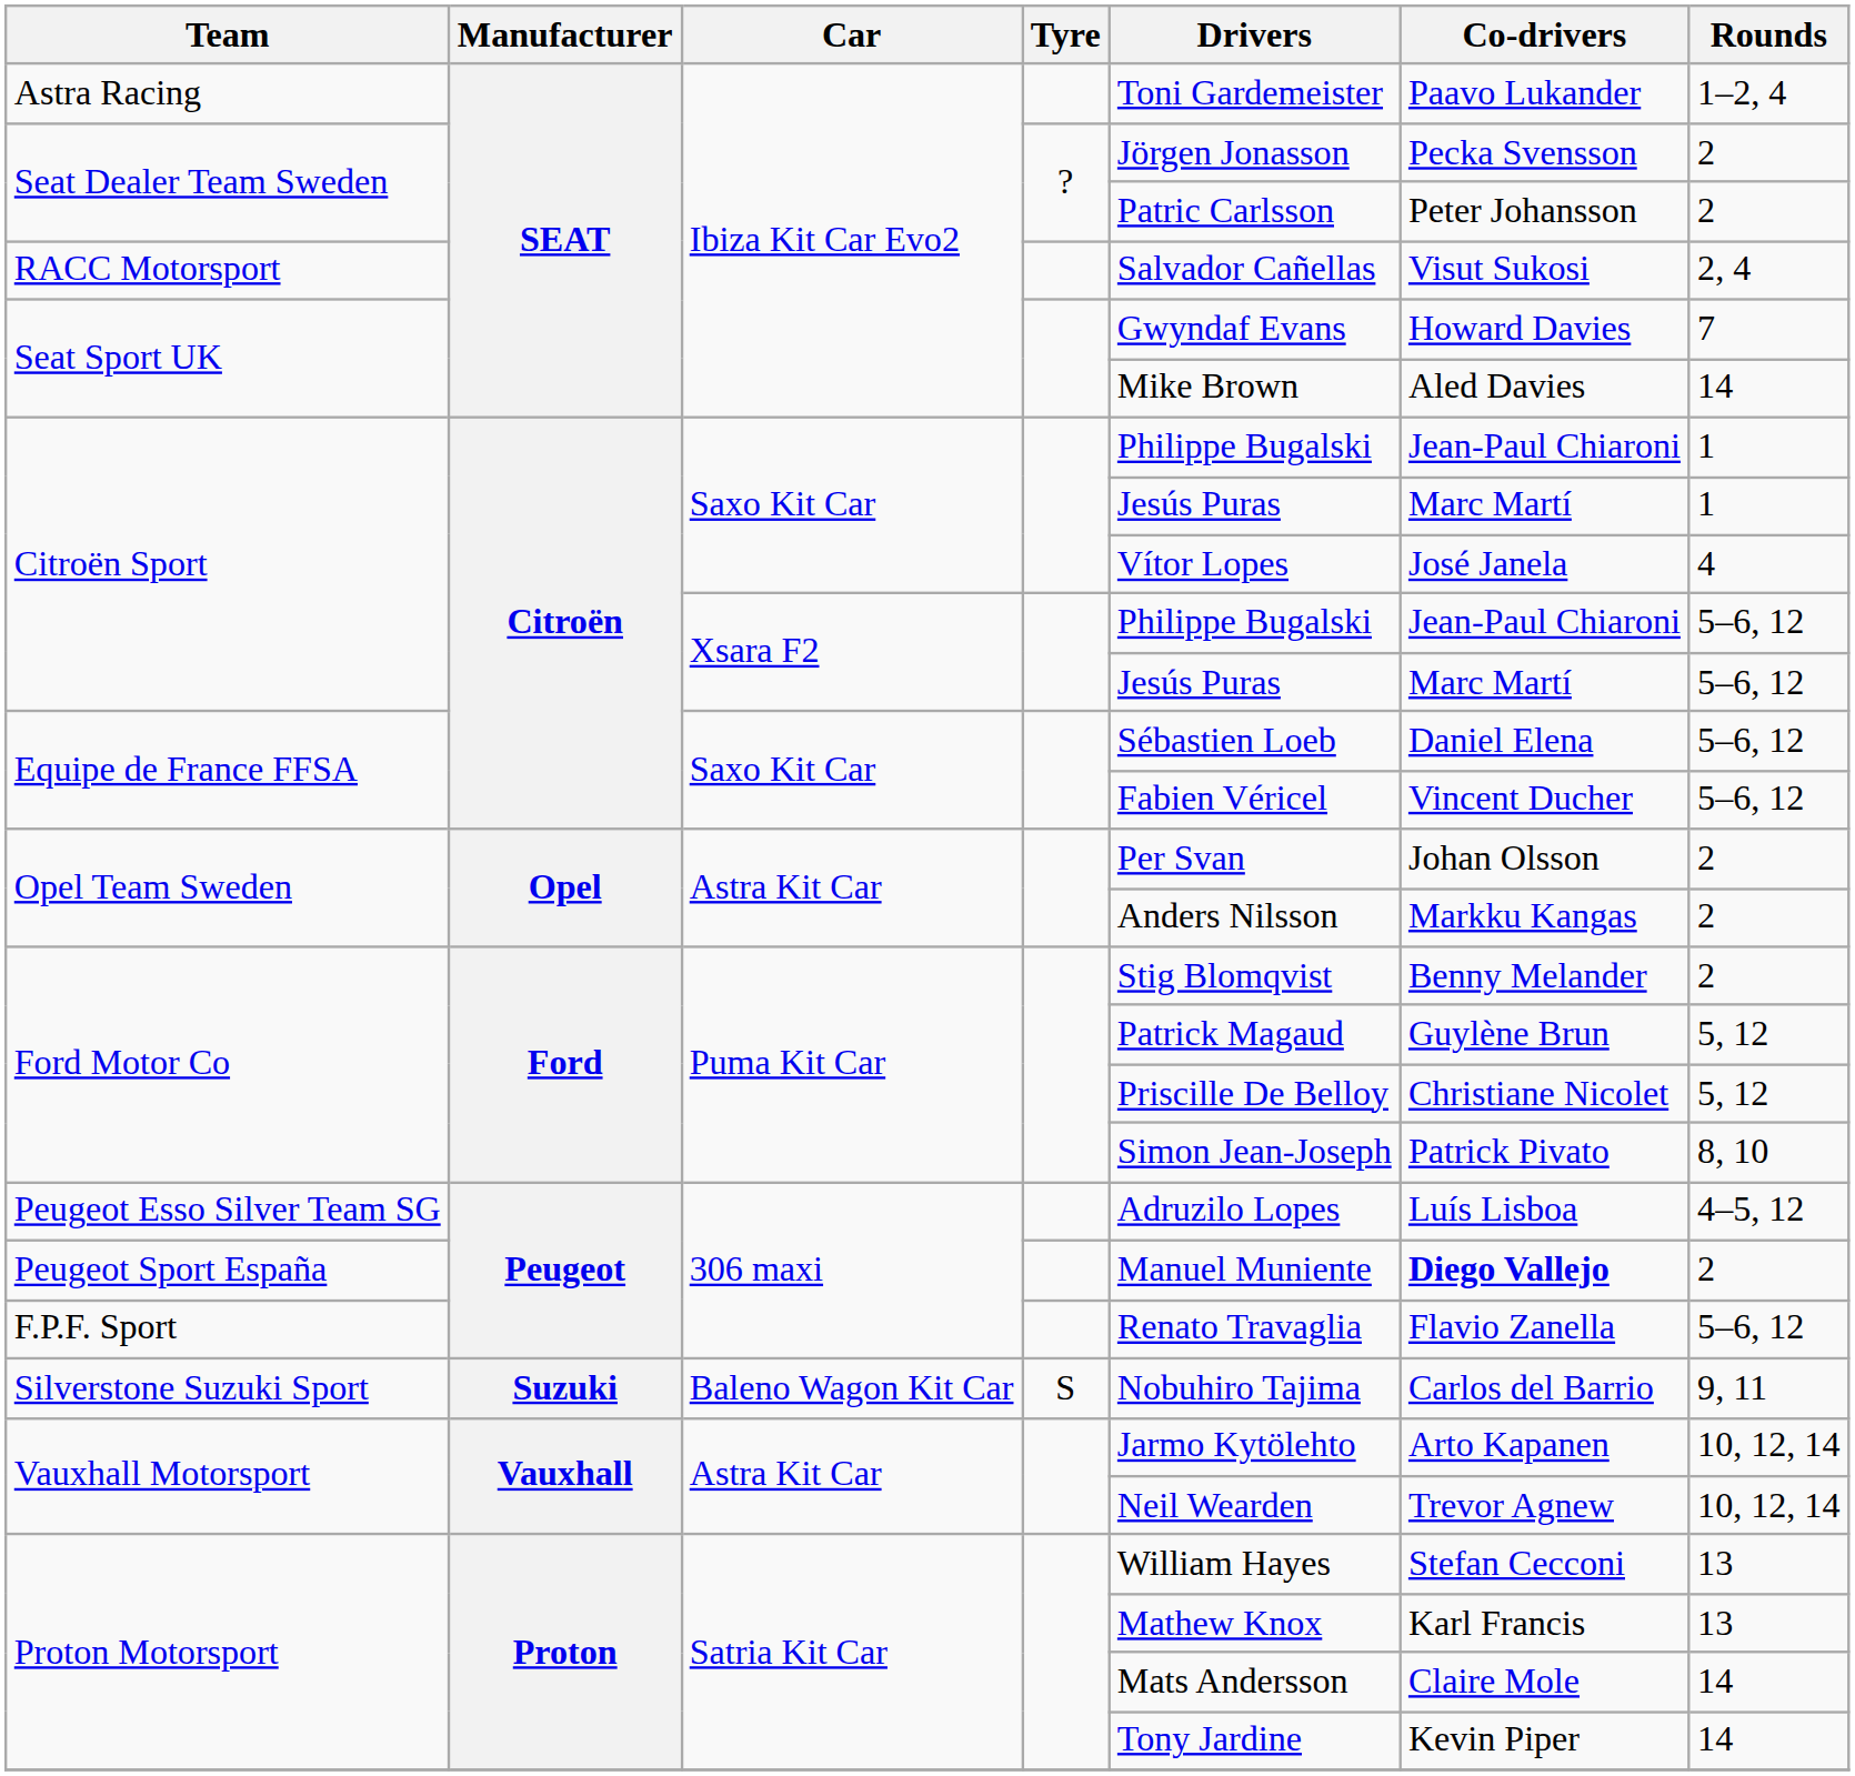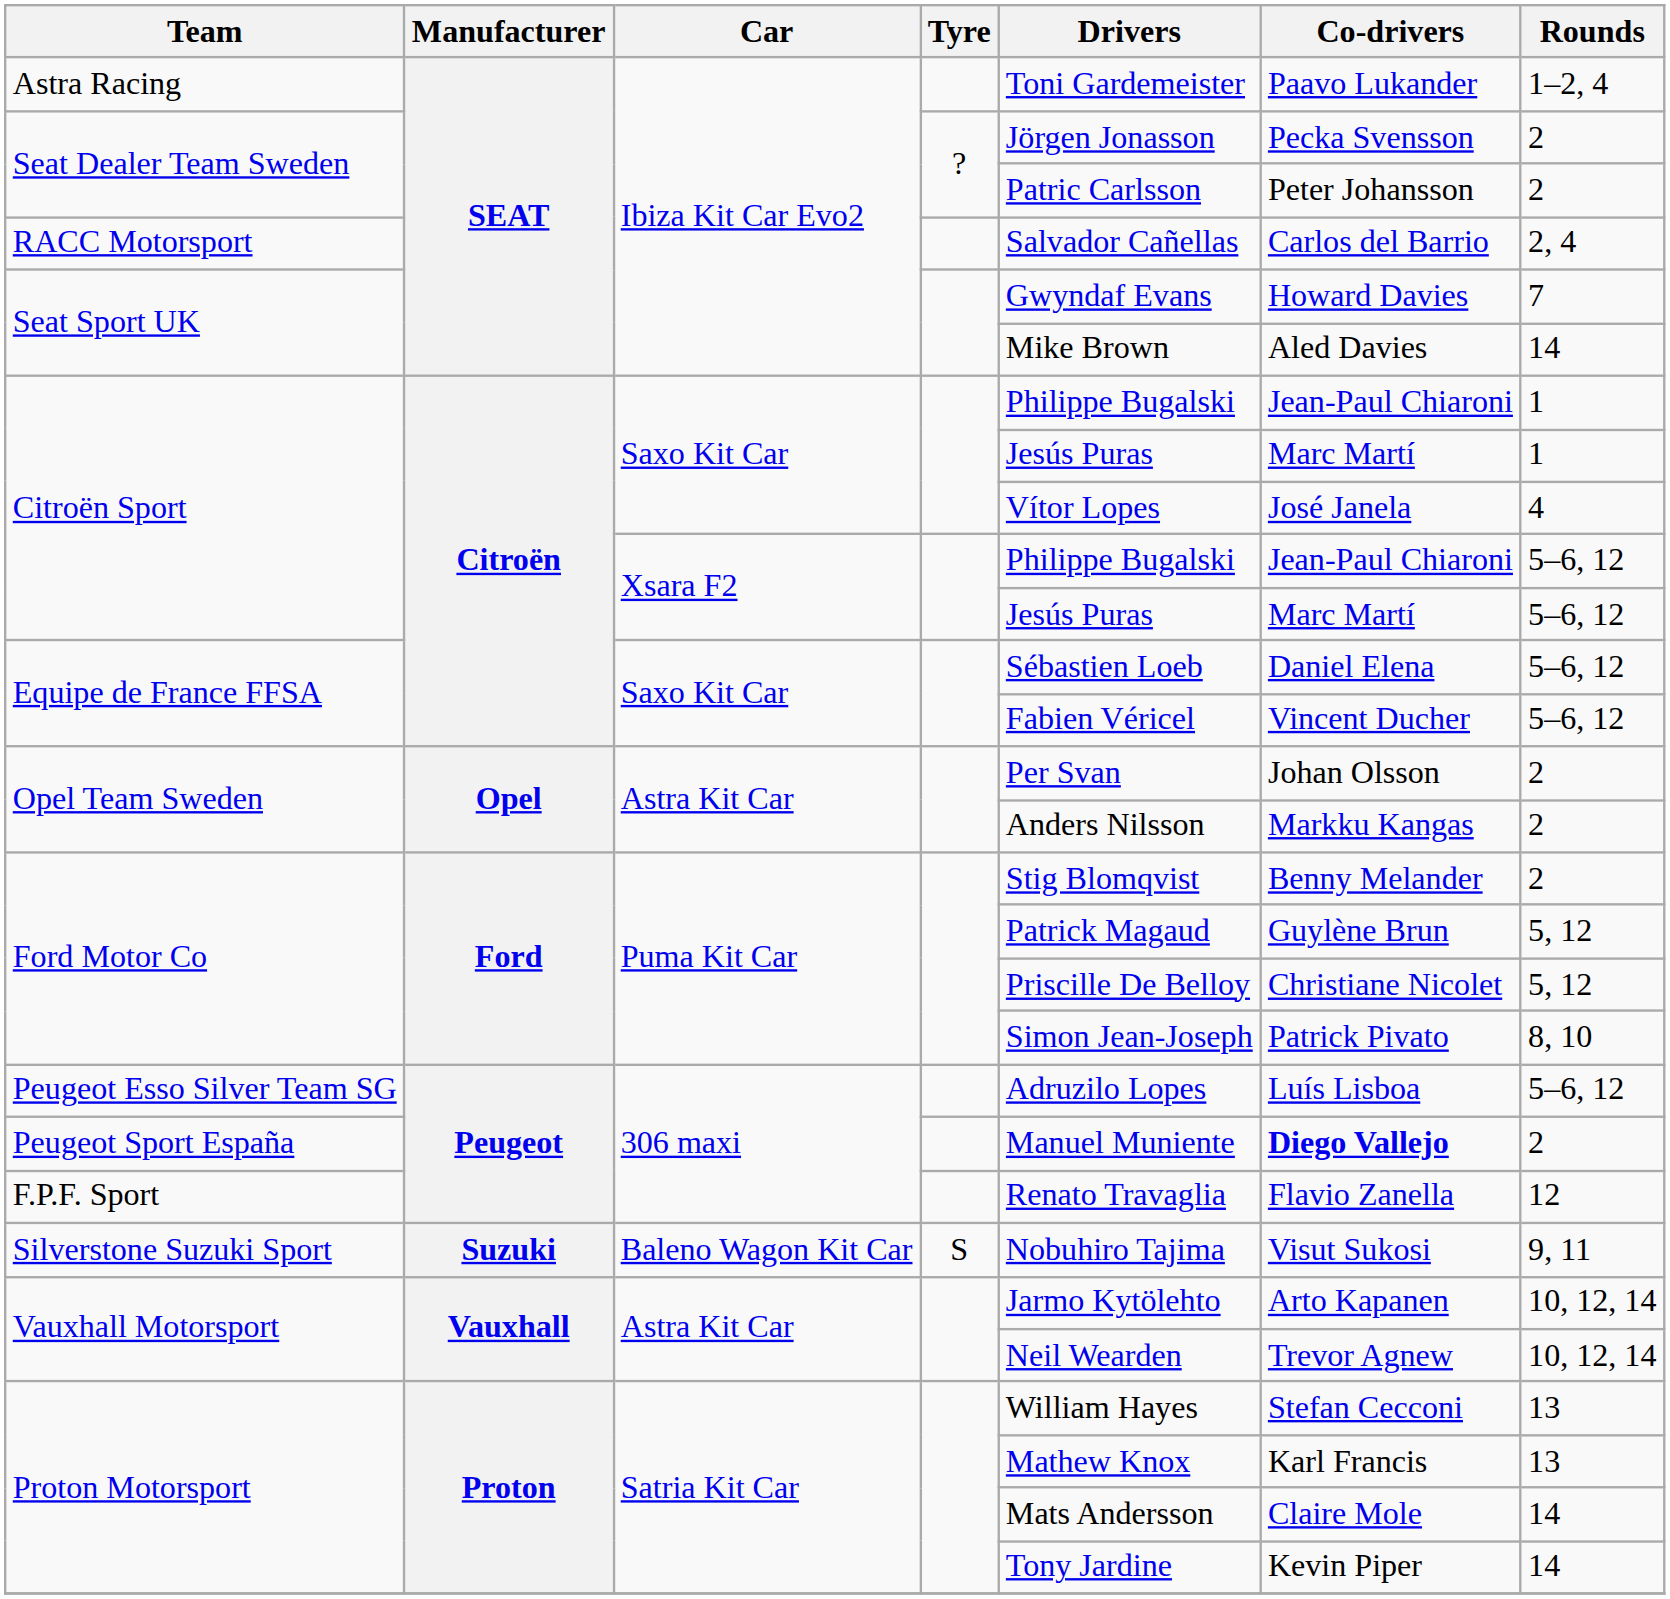 <table class="wikitable" style="font-size: 85%">
 <tr>
 <th>Team</th>
 <th>Manufacturer</th>
 <th>Car</th>
 <th>Tyre</th>
 <th>Drivers</th>
 <th>Co-drivers</th>
 <th>Rounds</th>
 </tr>
 <tr>
 <td> Astra Racing</td>
 <th rowspan="6"><a href='#'>SEAT</a></th>
 <td rowspan="6"><a href='#'>Ibiza Kit Car Evo2</a></td>
 <td align="center"></td>
 <td> <a href='#'>Toni Gardemeister</a></td>
 <td> <a href='#'>Paavo Lukander</a></td>
 <td>1–2, 4</td>
 </tr>
 <tr>
 <td rowspan="2"> <a href='#'>Seat Dealer Team Sweden</a></td>
 <td rowspan="2" align="center">?</td>
 <td> <a href='#'>Jörgen Jonasson</a></td>
 <td> <a href='#'>Pecka Svensson</a></td>
 <td>2</td>
 </tr>
 <tr>
 <td> <a href='#'>Patric Carlsson</a></td>
 <td> Peter Johansson</td>
 <td>2</td>
 </tr>
 <tr>
 <td> <a href='#'>RACC Motorsport</a></td>
 <td align="center"></td>
 <td> <a href='#'>Salvador Cañellas</a></td>
-<td> <a href='#'>Visut Sukosi</a></td>
+<td> <a href='#'>Carlos del Barrio</a></td>
 <td>2, 4</td>
 </tr>
 <tr>
 <td rowspan="2"> <a href='#'>Seat Sport UK</a></td>
 <td rowspan="2" align="center"></td>
 <td> <a href='#'>Gwyndaf Evans</a></td>
 <td> <a href='#'>Howard Davies</a></td>
 <td>7</td>
 </tr>
 <tr>
 <td> Mike Brown</td>
 <td> Aled Davies</td>
 <td>14</td>
 </tr>
 <tr>
 <td rowspan="5"> <a href='#'>Citroën Sport</a></td>
 <th rowspan="7"><a href='#'>Citroën</a></th>
 <td rowspan="3"><a href='#'>Saxo Kit Car</a></td>
 <td rowspan="3" align="center"></td>
 <td> <a href='#'>Philippe Bugalski</a></td>
 <td> <a href='#'>Jean-Paul Chiaroni</a></td>
 <td>1</td>
 </tr>
 <tr>
 <td> <a href='#'>Jesús Puras</a></td>
 <td> <a href='#'>Marc Martí</a></td>
 <td>1</td>
 </tr>
 <tr>
 <td> <a href='#'>Vítor Lopes</a></td>
 <td> <a href='#'>José Janela</a></td>
 <td>4</td>
 </tr>
 <tr>
 <td rowspan="2"><a href='#'>Xsara F2</a></td>
 <td rowspan="2" align="center"></td>
 <td> <a href='#'>Philippe Bugalski</a></td>
 <td> <a href='#'>Jean-Paul Chiaroni</a></td>
 <td>5–6, 12</td>
 </tr>
 <tr>
 <td> <a href='#'>Jesús Puras</a></td>
 <td> <a href='#'>Marc Martí</a></td>
 <td>5–6, 12</td>
 </tr>
 <tr>
 <td rowspan="2"> <a href='#'>Equipe de France FFSA</a></td>
 <td rowspan="2"><a href='#'>Saxo Kit Car</a></td>
 <td rowspan="2" align="center"></td>
 <td> <a href='#'>Sébastien Loeb</a></td>
 <td> <a href='#'>Daniel Elena</a></td>
 <td>5–6, 12</td>
 </tr>
 <tr>
 <td> <a href='#'>Fabien Véricel</a></td>
 <td> <a href='#'>Vincent Ducher</a></td>
 <td>5–6, 12</td>
 </tr>
 <tr>
 <td rowspan="2"> <a href='#'>Opel Team Sweden</a></td>
 <th rowspan="2"><a href='#'>Opel</a></th>
 <td rowspan="2"><a href='#'>Astra Kit Car</a></td>
 <td rowspan="2" align="center"></td>
 <td> <a href='#'>Per Svan</a></td>
 <td> Johan Olsson</td>
 <td>2</td>
 </tr>
 <tr>
 <td> Anders Nilsson</td>
 <td> <a href='#'>Markku Kangas</a></td>
 <td>2</td>
 </tr>
 <tr>
 <td rowspan="4"> <a href='#'>Ford Motor Co</a></td>
 <th rowspan="4"><a href='#'>Ford</a></th>
 <td rowspan="4"><a href='#'>Puma Kit Car</a></td>
 <td rowspan="4" align="center"></td>
 <td> <a href='#'>Stig Blomqvist</a></td>
 <td> <a href='#'>Benny Melander</a></td>
 <td nowrap="">2</td>
 </tr>
 <tr>
 <td> <a href='#'>Patrick Magaud</a></td>
 <td nowrap=""> <a href='#'>Guylène Brun</a></td>
 <td>5, 12</td>
 </tr>
 <tr>
 <td> <a href='#'>Priscille De Belloy</a></td>
 <td> <a href='#'>Christiane Nicolet</a></td>
 <td>5, 12</td>
 </tr>
 <tr>
 <td> <a href='#'>Simon Jean-Joseph</a></td>
 <td> <a href='#'>Patrick Pivato</a></td>
 <td>8, 10</td>
 </tr>
 <tr>
 <td> <a href='#'>Peugeot Esso Silver Team SG</a></td>
 <th rowspan="3"><a href='#'>Peugeot</a></th>
 <td rowspan="3"><a href='#'>306 maxi</a></td>
 <td align="center"></td>
 <td> <a href='#'>Adruzilo Lopes</a></td>
 <td> <a href='#'>Luís Lisboa</a></td>
-<td>4–5, 12</td>
+<td>5–6, 12</td>
 </tr>
 <tr>
 <td> <a href='#'>Peugeot Sport España</a></td>
 <td align="center"></td>
 <td> <a href='#'>Manuel Muniente</a></td>
 <td><strong> <a href='#'>Diego Vallejo</a></strong></td>
 <td>2</td>
 </tr>
 <tr>
 <td> F.P.F. Sport</td>
 <td align="center"></td>
 <td> <a href='#'>Renato Travaglia</a></td>
 <td> <a href='#'>Flavio Zanella</a></td>
-<td>5–6, 12</td>
+<td>12</td>
 </tr>
 <tr>
 <td> <a href='#'>Silverstone Suzuki Sport</a></td>
 <th><a href='#'>Suzuki</a></th>
 <td><a href='#'>Baleno Wagon Kit Car</a></td>
 <td align="center">S</td>
 <td> <a href='#'>Nobuhiro Tajima</a></td>
-<td> <a href='#'>Carlos del Barrio</a></td>
+<td> <a href='#'>Visut Sukosi</a></td>
 <td>9, 11</td>
 </tr>
 <tr>
 <td rowspan="2"> <a href='#'>Vauxhall Motorsport</a></td>
 <th rowspan="2"><a href='#'>Vauxhall</a></th>
 <td rowspan="2"><a href='#'>Astra Kit Car</a></td>
 <td rowspan="2" align="center"></td>
 <td> <a href='#'>Jarmo Kytölehto</a></td>
 <td> <a href='#'>Arto Kapanen</a></td>
 <td>10, 12, 14</td>
 </tr>
 <tr>
 <td> <a href='#'>Neil Wearden</a></td>
 <td> <a href='#'>Trevor Agnew</a></td>
 <td>10, 12, 14</td>
 </tr>
 <tr>
 <td rowspan="4"> <a href='#'>Proton Motorsport</a></td>
 <th rowspan="4"><a href='#'>Proton</a></th>
 <td rowspan="4"><a href='#'>Satria Kit Car</a></td>
 <td rowspan="4" align="center"></td>
 <td> William Hayes</td>
 <td> <a href='#'>Stefan Cecconi</a></td>
 <td>13</td>
 </tr>
 <tr>
 <td> <a href='#'>Mathew Knox</a></td>
 <td> Karl Francis</td>
 <td>13</td>
 </tr>
 <tr>
 <td> Mats Andersson</td>
 <td> <a href='#'>Claire Mole</a></td>
 <td>14</td>
 </tr>
 <tr>
 <td> <a href='#'>Tony Jardine</a></td>
 <td> Kevin Piper</td>
 <td>14</td>
 </tr>
 <tr>
 </tr>
 </table>
